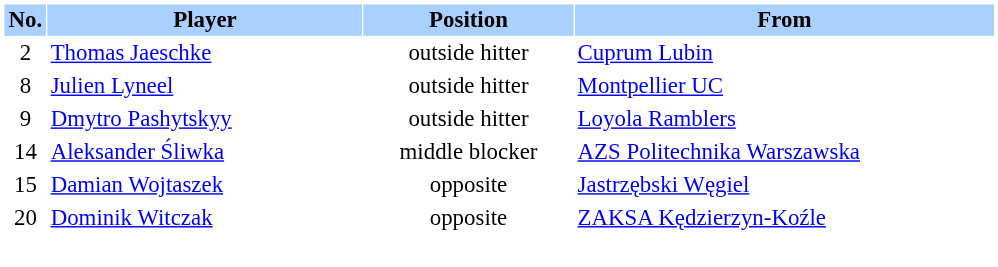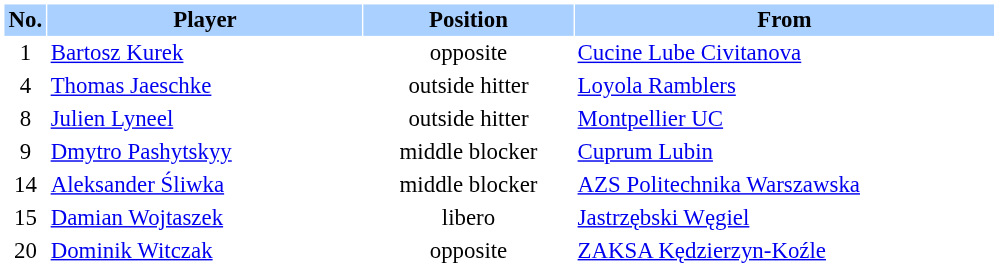 <table border="0" cellspacing="1" cellpadding="2">
 <tr bgcolor=#AAD0FF>
 <th width=4%>No.</th>
 <th width=30%>Player</th>
 <th width=20%>Position</th>
 <th width=40%>From</th>
 </tr>
 <tr>
-<td align=center>2</td>
+<td align=center>1</td>
+<td> <a href='#'>Bartosz Kurek</a></td>
+<td align=center>opposite</td>
+<td><a href='#'>Cucine Lube Civitanova</a></td>
+</tr>
+<tr>
+<td align=center>4</td>
 <td> <a href='#'>Thomas Jaeschke</a></td>
 <td align=center>outside hitter</td>
-<td><a href='#'>Cuprum Lubin</a></td>
+<td><a href='#'>Loyola Ramblers</a></td>
 </tr>
 <tr>
 <td align=center>8</td>
 <td> <a href='#'>Julien Lyneel</a></td>
 <td align=center>outside hitter</td>
 <td><a href='#'>Montpellier UC</a></td>
 </tr>
 <tr>
 <td align=center>9</td>
 <td> <a href='#'>Dmytro Pashytskyy</a></td>
-<td align=center>outside hitter</td>
-<td><a href='#'>Loyola Ramblers</a></td>
+<td align=center>middle blocker</td>
+<td><a href='#'>Cuprum Lubin</a></td>
 </tr>
 <tr>
 <td align=center>14</td>
 <td> <a href='#'>Aleksander Śliwka</a></td>
 <td align=center>middle blocker</td>
 <td><a href='#'>AZS Politechnika Warszawska</a></td>
 </tr>
 <tr>
 <td align=center>15</td>
 <td> <a href='#'>Damian Wojtaszek</a></td>
-<td align=center>opposite</td>
+<td align=center>libero</td>
 <td><a href='#'>Jastrzębski Węgiel</a></td>
 </tr>
 <tr>
 <td align=center>20</td>
 <td> <a href='#'>Dominik Witczak</a></td>
 <td align=center>opposite</td>
 <td><a href='#'>ZAKSA Kędzierzyn-Koźle</a></td>
 </tr>
 <tr>
 </tr>
 </table>
